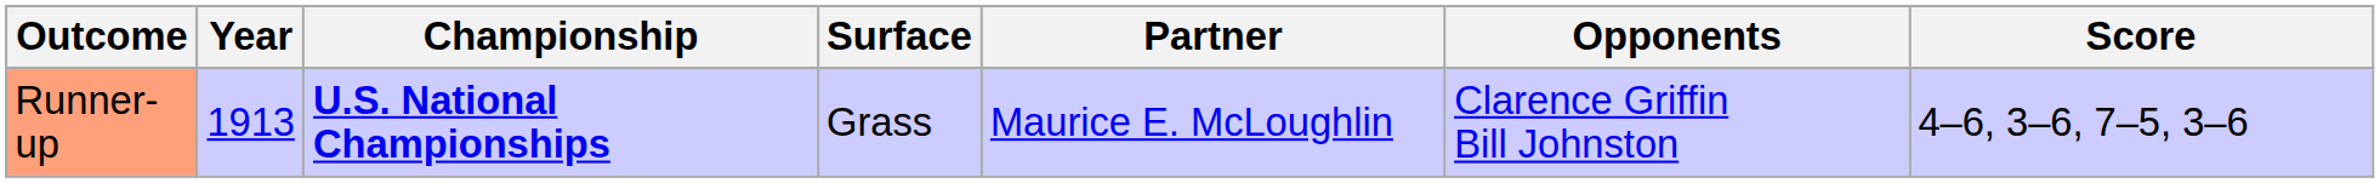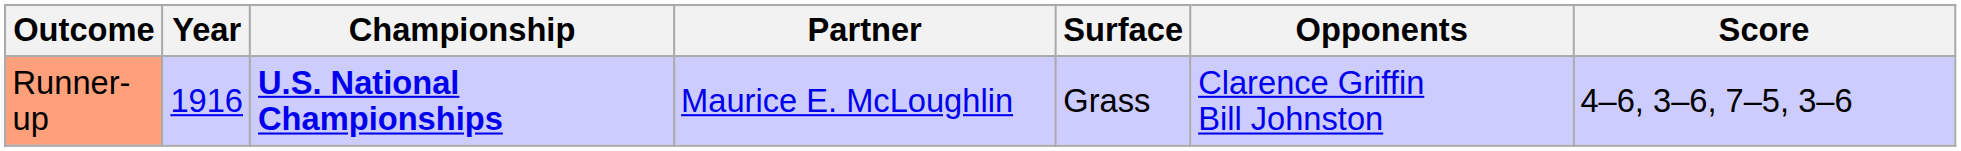 <table class="sortable wikitable">
 <tr>
 <th style="width:70px">Outcome</th>
 <th style="width:35px">Year</th>
 <th style="width:200px">Championship</th>
+<th style="width:180px">Partner</th>
 <th style="width:50px">Surface</th>
-<th style="width:180px">Partner</th>
 <th style="width:180px">Opponents</th>
 <th style="width:180px" class="unsortable">Score</th>
 </tr>
 <tr style="background:#ccf;">
 <td style="background:#ffa07a;">Runner-up</td>
-<td><a href='#'>1913</a></td>
+<td><a href='#'>1916</a></td>
 <td><strong><a href='#'>U.S. National Championships</a></strong></td>
+<td> <a href='#'>Maurice E. McLoughlin</a></td>
 <td>Grass</td>
-<td> <a href='#'>Maurice E. McLoughlin</a></td>
 <td> <a href='#'>Clarence Griffin</a><br>  <a href='#'>Bill Johnston</a></td>
 <td>4–6, 3–6, 7–5, 3–6</td>
 </tr>
 </table>
